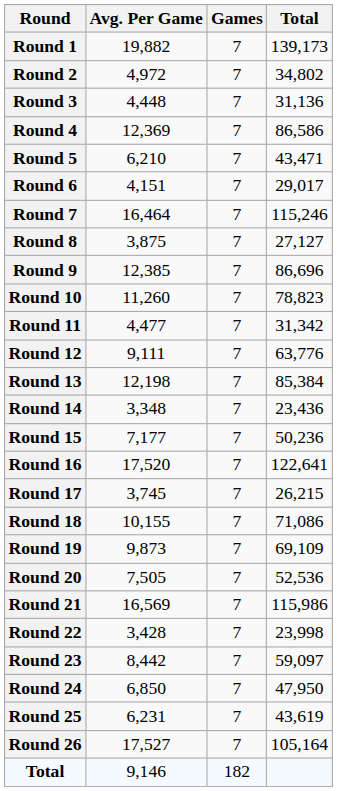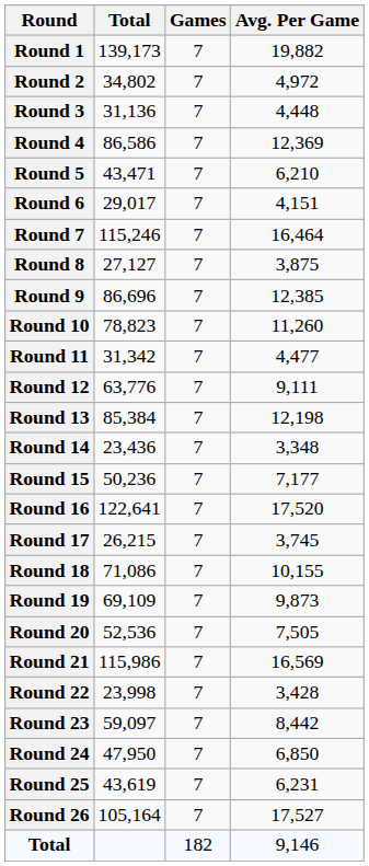 <table class="wikitable plainrowheaders sortable" style="text-align:center;">
 <tr>
 <th>Round</th>
+<th>Total</th>
+<th>Games</th>
 <th>Avg. Per Game</th>
-<th>Games</th>
-<th>Total</th>
 </tr>
 <tr>
 <th scope='row'>Round 1</th>
+<td>139,173</td>
+<td>7</td>
 <td>19,882</td>
-<td>7</td>
-<td>139,173</td>
 </tr>
 <tr>
 <th scope='row'>Round 2</th>
+<td>34,802</td>
+<td>7</td>
 <td>4,972</td>
-<td>7</td>
-<td>34,802</td>
 </tr>
 <tr>
 <th scope='row'>Round 3</th>
+<td>31,136</td>
+<td>7</td>
 <td>4,448</td>
-<td>7</td>
-<td>31,136</td>
 </tr>
 <tr>
 <th scope='row'>Round 4</th>
+<td>86,586</td>
+<td>7</td>
 <td>12,369</td>
-<td>7</td>
-<td>86,586</td>
 </tr>
 <tr>
 <th scope='row'>Round 5</th>
+<td>43,471</td>
+<td>7</td>
 <td>6,210</td>
-<td>7</td>
-<td>43,471</td>
 </tr>
 <tr>
 <th scope='row'>Round 6</th>
+<td>29,017</td>
+<td>7</td>
 <td>4,151</td>
-<td>7</td>
-<td>29,017</td>
 </tr>
 <tr>
 <th scope='row'>Round 7</th>
+<td>115,246</td>
+<td>7</td>
 <td>16,464</td>
-<td>7</td>
-<td>115,246</td>
 </tr>
 <tr>
 <th scope='row'>Round 8</th>
+<td>27,127</td>
+<td>7</td>
 <td>3,875</td>
-<td>7</td>
-<td>27,127</td>
 </tr>
 <tr>
 <th scope='row'>Round 9</th>
+<td>86,696</td>
+<td>7</td>
 <td>12,385</td>
-<td>7</td>
-<td>86,696</td>
 </tr>
 <tr>
 <th scope='row'>Round 10</th>
+<td>78,823</td>
+<td>7</td>
 <td>11,260</td>
-<td>7</td>
-<td>78,823</td>
 </tr>
 <tr>
 <th scope='row'>Round 11</th>
+<td>31,342</td>
+<td>7</td>
 <td>4,477</td>
-<td>7</td>
-<td>31,342</td>
 </tr>
 <tr>
 <th scope='row'>Round 12</th>
+<td>63,776</td>
+<td>7</td>
 <td>9,111</td>
-<td>7</td>
-<td>63,776</td>
 </tr>
 <tr>
 <th scope='row'>Round 13</th>
+<td>85,384</td>
+<td>7</td>
 <td>12,198</td>
-<td>7</td>
-<td>85,384</td>
 </tr>
 <tr>
 <th scope='row'>Round 14</th>
+<td>23,436</td>
+<td>7</td>
 <td>3,348</td>
-<td>7</td>
-<td>23,436</td>
 </tr>
 <tr>
 <th scope='row'>Round 15</th>
+<td>50,236</td>
+<td>7</td>
 <td>7,177</td>
-<td>7</td>
-<td>50,236</td>
 </tr>
 <tr>
 <th scope='row'>Round 16</th>
+<td>122,641</td>
+<td>7</td>
 <td>17,520</td>
-<td>7</td>
-<td>122,641</td>
 </tr>
 <tr>
 <th scope='row'>Round 17</th>
+<td>26,215</td>
+<td>7</td>
 <td>3,745</td>
-<td>7</td>
-<td>26,215</td>
 </tr>
 <tr>
 <th scope='row'>Round 18</th>
+<td>71,086</td>
+<td>7</td>
 <td>10,155</td>
-<td>7</td>
-<td>71,086</td>
 </tr>
 <tr>
 <th scope='row'>Round 19</th>
+<td>69,109</td>
+<td>7</td>
 <td>9,873</td>
-<td>7</td>
-<td>69,109</td>
 </tr>
 <tr>
 <th scope='row'>Round 20</th>
+<td>52,536</td>
+<td>7</td>
 <td>7,505</td>
-<td>7</td>
-<td>52,536</td>
 </tr>
 <tr>
 <th scope='row'>Round 21</th>
+<td>115,986</td>
+<td>7</td>
 <td>16,569</td>
-<td>7</td>
-<td>115,986</td>
 </tr>
 <tr>
 <th scope='row'>Round 22</th>
+<td>23,998</td>
+<td>7</td>
 <td>3,428</td>
-<td>7</td>
-<td>23,998</td>
 </tr>
 <tr>
 <th scope='row'>Round 23</th>
+<td>59,097</td>
+<td>7</td>
 <td>8,442</td>
-<td>7</td>
-<td>59,097</td>
 </tr>
 <tr>
 <th scope='row'>Round 24</th>
+<td>47,950</td>
+<td>7</td>
 <td>6,850</td>
-<td>7</td>
-<td>47,950</td>
 </tr>
 <tr>
 <th scope='row'>Round 25</th>
+<td>43,619</td>
+<td>7</td>
 <td>6,231</td>
-<td>7</td>
-<td>43,619</td>
 </tr>
 <tr>
 <th scope='row'>Round 26</th>
+<td>105,164</td>
+<td>7</td>
 <td>17,527</td>
-<td>7</td>
-<td>105,164</td>
 </tr>
 <tr style="background:#f4faff;">
 <td><strong>Total</strong></td>
+<td></td>
+<td>182</td>
 <td>9,146</td>
-<td>182</td>
-<td></td>
 </tr>
 </table>
